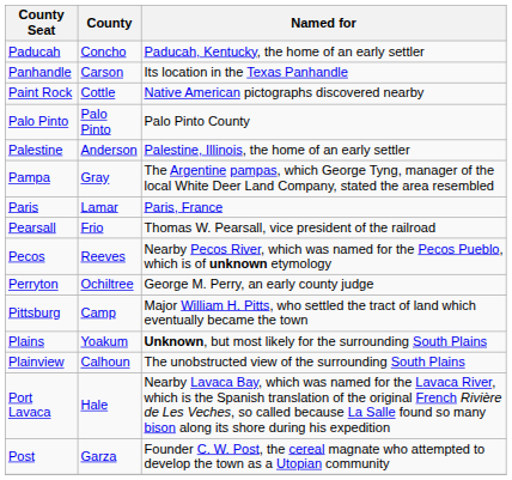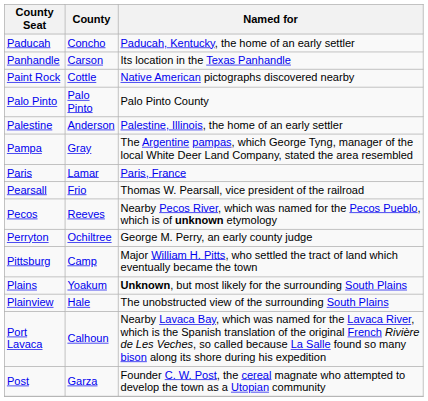 <table class="wikitable">
 <tr>
 <th>County Seat</th>
 <th>County</th>
 <th>Named for</th>
 </tr>
 <tr valign="top">
 <td><a href='#'>Paducah</a></td>
 <td><a href='#'>Concho</a></td>
 <td><a href='#'>Paducah, Kentucky</a>, the home of an early settler</td>
 </tr>
 <tr>
 <td><a href='#'>Panhandle</a></td>
 <td><a href='#'>Carson</a></td>
 <td>Its location in the <a href='#'>Texas Panhandle</a></td>
 </tr>
 <tr>
 <td><a href='#'>Paint Rock</a></td>
 <td><a href='#'>Cottle</a></td>
 <td><a href='#'>Native American</a> pictographs discovered nearby</td>
 </tr>
 <tr>
 <td><a href='#'>Palo Pinto</a></td>
 <td><a href='#'>Palo Pinto</a></td>
 <td>Palo Pinto County</td>
 </tr>
 <tr>
 <td><a href='#'>Palestine</a></td>
 <td><a href='#'>Anderson</a></td>
 <td><a href='#'>Palestine, Illinois</a>, the home of an early settler</td>
 </tr>
 <tr>
 <td><a href='#'>Pampa</a></td>
 <td><a href='#'>Gray</a></td>
 <td>The <a href='#'>Argentine</a> <a href='#'>pampas</a>, which George Tyng, manager of the local White Deer Land Company, stated the area resembled</td>
 </tr>
 <tr>
 <td><a href='#'>Paris</a></td>
 <td><a href='#'>Lamar</a></td>
 <td><a href='#'>Paris, France</a></td>
 </tr>
 <tr>
 <td><a href='#'>Pearsall</a></td>
 <td><a href='#'>Frio</a></td>
 <td>Thomas W. Pearsall, vice president of the railroad</td>
 </tr>
 <tr>
 <td><a href='#'>Pecos</a></td>
 <td><a href='#'>Reeves</a></td>
 <td>Nearby <a href='#'>Pecos River</a>, which was named for the <a href='#'>Pecos Pueblo</a>, which is of <strong>unknown</strong> etymology</td>
 </tr>
 <tr>
 <td><a href='#'>Perryton</a></td>
 <td><a href='#'>Ochiltree</a></td>
 <td>George M. Perry, an early county judge</td>
 </tr>
 <tr>
 <td><a href='#'>Pittsburg</a></td>
 <td><a href='#'>Camp</a></td>
 <td>Major <a href='#'>William H. Pitts</a>, who settled the tract of land which eventually became the town</td>
 </tr>
 <tr>
 <td><a href='#'>Plains</a></td>
 <td><a href='#'>Yoakum</a></td>
 <td><strong>Unknown</strong>, but most likely for the surrounding <a href='#'>South Plains</a></td>
 </tr>
 <tr>
 <td><a href='#'>Plainview</a></td>
-<td><a href='#'>Calhoun</a></td>
+<td><a href='#'>Hale</a></td>
 <td>The unobstructed view of the surrounding <a href='#'>South Plains</a></td>
 </tr>
 <tr>
 <td><a href='#'>Port Lavaca</a></td>
-<td><a href='#'>Hale</a></td>
+<td><a href='#'>Calhoun</a></td>
 <td>Nearby <a href='#'>Lavaca Bay</a>, which was named for the <a href='#'>Lavaca River</a>, which is the Spanish translation of the original <a href='#'>French</a> <em>Rivière de Les Veches</em>, so called because <a href='#'>La Salle</a> found so many <a href='#'>bison</a> along its shore during his expedition</td>
 </tr>
 <tr>
 <td><a href='#'>Post</a></td>
 <td><a href='#'>Garza</a></td>
 <td>Founder <a href='#'>C. W. Post</a>, the <a href='#'>cereal</a> magnate who attempted to develop the town as a <a href='#'>Utopian</a> community</td>
 </tr>
 <tr>
 </tr>
 </table>
